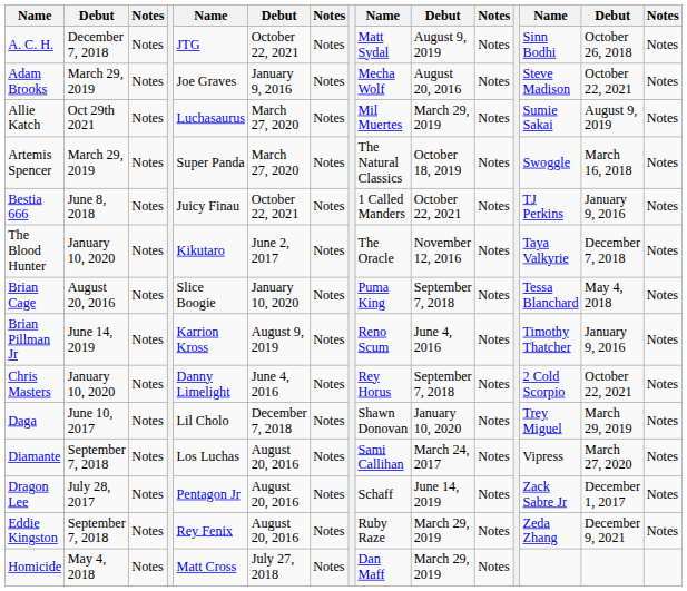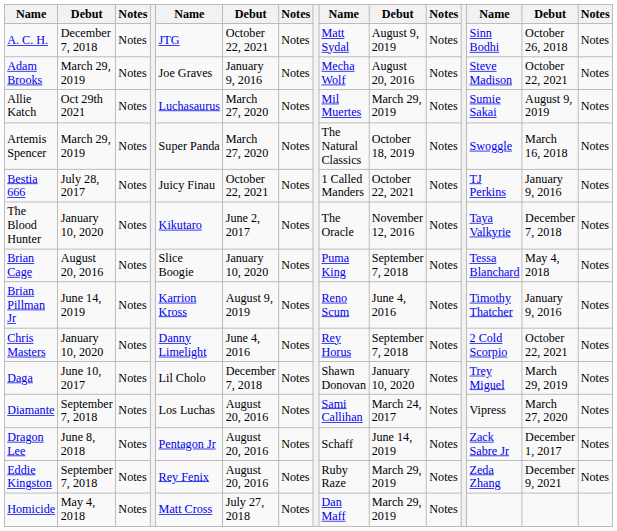 <table class="wikitable">
 <tr>
 <th>Name</th>
 <th>Debut</th>
 <th>Notes</th>
 <th rowspan="15"></th>
 <th>Name</th>
 <th>Debut</th>
 <th>Notes</th>
 <th rowspan="15"></th>
 <th>Name</th>
 <th>Debut</th>
 <th>Notes</th>
 <th rowspan="15"></th>
 <th>Name</th>
 <th>Debut</th>
 <th>Notes</th>
 </tr>
 <tr>
 <td><a href='#'>A. C. H.</a></td>
 <td>December 7, 2018</td>
 <td>Notes</td>
 <td><a href='#'>JTG</a></td>
 <td>October 22, 2021</td>
 <td>Notes</td>
 <td><a href='#'>Matt Sydal</a></td>
 <td>August 9, 2019</td>
 <td>Notes</td>
 <td><a href='#'>Sinn Bodhi</a></td>
 <td>October 26, 2018</td>
 <td>Notes</td>
 </tr>
 <tr>
 <td><a href='#'>Adam Brooks</a></td>
 <td>March 29, 2019</td>
 <td>Notes</td>
 <td>Joe Graves</td>
 <td>January 9, 2016</td>
 <td>Notes</td>
 <td><a href='#'>Mecha Wolf</a></td>
 <td>August 20, 2016</td>
 <td>Notes</td>
 <td><a href='#'>Steve Madison</a></td>
 <td>October 22, 2021</td>
 <td>Notes</td>
 </tr>
 <tr>
 <td>Allie Katch</td>
 <td>Oct 29th 2021</td>
 <td>Notes</td>
 <td><a href='#'>Luchasaurus</a></td>
 <td>March 27, 2020</td>
 <td>Notes</td>
 <td><a href='#'>Mil Muertes</a></td>
 <td>March 29, 2019</td>
 <td>Notes</td>
 <td><a href='#'>Sumie Sakai</a></td>
 <td>August 9, 2019</td>
 <td>Notes</td>
 </tr>
 <tr>
 <td>Artemis Spencer</td>
 <td>March 29, 2019</td>
 <td>Notes</td>
 <td>Super Panda</td>
 <td>March 27, 2020</td>
 <td>Notes</td>
 <td>The Natural Classics</td>
 <td>October 18, 2019</td>
 <td>Notes</td>
 <td><a href='#'>Swoggle</a></td>
 <td>March 16, 2018</td>
 <td>Notes</td>
 </tr>
 <tr>
 <td><a href='#'>Bestia 666</a></td>
-<td>June 8, 2018</td>
+<td>July 28, 2017</td>
 <td>Notes</td>
 <td>Juicy Finau</td>
 <td>October 22, 2021</td>
 <td>Notes</td>
 <td>1 Called Manders</td>
 <td>October 22, 2021</td>
 <td>Notes</td>
 <td><a href='#'>TJ Perkins</a></td>
 <td>January 9, 2016</td>
 <td>Notes</td>
 </tr>
 <tr>
 <td>The Blood Hunter</td>
 <td>January 10, 2020</td>
 <td>Notes</td>
 <td><a href='#'>Kikutaro</a></td>
 <td>June 2, 2017</td>
 <td>Notes</td>
 <td>The Oracle</td>
 <td>November 12, 2016</td>
 <td>Notes</td>
 <td><a href='#'>Taya Valkyrie</a></td>
 <td>December 7, 2018</td>
 <td>Notes</td>
 </tr>
 <tr>
 <td><a href='#'>Brian Cage</a></td>
 <td>August 20, 2016</td>
 <td>Notes</td>
 <td>Slice Boogie</td>
 <td>January 10, 2020</td>
 <td>Notes</td>
 <td><a href='#'>Puma King</a></td>
 <td>September 7, 2018</td>
 <td>Notes</td>
 <td><a href='#'>Tessa Blanchard</a></td>
 <td>May 4, 2018</td>
 <td>Notes</td>
 </tr>
 <tr>
 <td><a href='#'>Brian Pillman Jr</a></td>
 <td>June 14, 2019</td>
 <td>Notes</td>
 <td><a href='#'>Karrion Kross</a></td>
 <td>August 9, 2019</td>
 <td>Notes</td>
 <td><a href='#'>Reno Scum</a></td>
 <td>June 4, 2016</td>
 <td>Notes</td>
 <td><a href='#'>Timothy Thatcher</a></td>
 <td>January 9, 2016</td>
 <td>Notes</td>
 </tr>
 <tr>
 <td><a href='#'>Chris Masters</a></td>
 <td>January 10, 2020</td>
 <td>Notes</td>
 <td><a href='#'>Danny Limelight</a></td>
 <td>June 4, 2016</td>
 <td>Notes</td>
 <td><a href='#'>Rey Horus</a></td>
 <td>September 7, 2018</td>
 <td>Notes</td>
 <td><a href='#'>2 Cold Scorpio</a></td>
 <td>October 22, 2021</td>
 <td>Notes</td>
 </tr>
 <tr>
 <td><a href='#'>Daga</a></td>
 <td>June 10, 2017</td>
 <td>Notes</td>
 <td>Lil Cholo</td>
 <td>December 7, 2018</td>
 <td>Notes</td>
 <td>Shawn Donovan</td>
 <td>January 10, 2020</td>
 <td>Notes</td>
 <td><a href='#'>Trey Miguel</a></td>
 <td>March 29, 2019</td>
 <td>Notes</td>
 </tr>
 <tr>
 <td><a href='#'>Diamante</a></td>
 <td>September 7, 2018</td>
 <td>Notes</td>
 <td>Los Luchas</td>
 <td>August 20, 2016</td>
 <td>Notes</td>
 <td><a href='#'>Sami Callihan</a></td>
 <td>March 24, 2017</td>
 <td>Notes</td>
 <td>Vipress</td>
 <td>March 27, 2020</td>
 <td>Notes</td>
 </tr>
 <tr>
 <td><a href='#'>Dragon Lee</a></td>
-<td>July 28, 2017</td>
+<td>June 8, 2018</td>
 <td>Notes</td>
 <td><a href='#'>Pentagon Jr</a></td>
 <td>August 20, 2016</td>
 <td>Notes</td>
 <td>Schaff</td>
 <td>June 14, 2019</td>
 <td>Notes</td>
 <td><a href='#'>Zack Sabre Jr</a></td>
 <td>December 1, 2017</td>
 <td>Notes</td>
 </tr>
 <tr>
 <td><a href='#'>Eddie Kingston</a></td>
 <td>September 7, 2018</td>
 <td>Notes</td>
 <td><a href='#'>Rey Fenix</a></td>
 <td>August 20, 2016</td>
 <td>Notes</td>
 <td>Ruby Raze</td>
 <td>March 29, 2019</td>
 <td>Notes</td>
 <td><a href='#'>Zeda Zhang</a></td>
 <td>December 9, 2021</td>
 <td>Notes</td>
 </tr>
 <tr>
 <td><a href='#'>Homicide</a></td>
 <td>May 4, 2018</td>
 <td>Notes</td>
 <td><a href='#'>Matt Cross</a></td>
 <td>July 27, 2018</td>
 <td>Notes</td>
 <td><a href='#'>Dan Maff</a></td>
 <td>March 29, 2019</td>
 <td>Notes</td>
 <td></td>
 <td></td>
 <td></td>
 </tr>
 </table>
